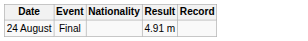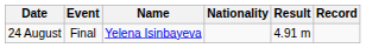 <table class=wikitable style=text-align:center>
 <tr>
 <th>Date</th>
 <th>Event</th>
+<th>Name</th>
 <th>Nationality</th>
 <th>Result</th>
 <th>Record</th>
 </tr>
 <tr>
 <td>24 August</td>
 <td>Final</td>
+<td align=left><a href='#'>Yelena Isinbayeva</a></td>
 <td align=left></td>
 <td>4.91 m</td>
 <td></td>
 </tr>
 </table>
